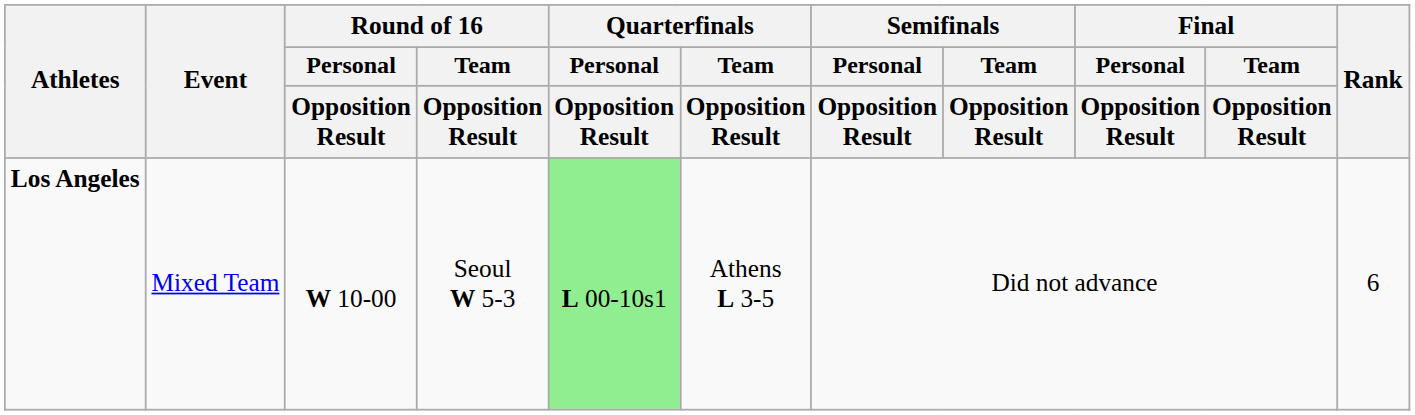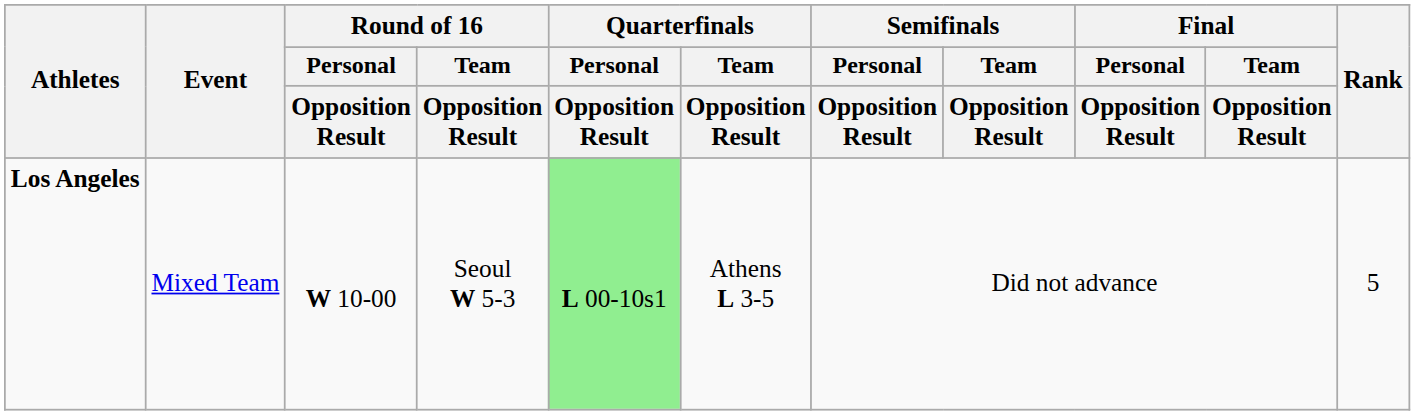 <table class="wikitable" style="font-size:90%">
 <tr>
 <th rowspan="3">Athletes</th>
 <th rowspan="3">Event</th>
 <th colspan="2">Round of 16</th>
 <th colspan="2">Quarterfinals</th>
 <th colspan="2">Semifinals</th>
 <th colspan="2">Final</th>
 <th rowspan="3">Rank</th>
 </tr>
 <tr style="font-size:95%">
 <th>Personal</th>
 <th>Team</th>
 <th>Personal</th>
 <th>Team</th>
 <th>Personal</th>
 <th>Team</th>
 <th>Personal</th>
 <th>Team</th>
 </tr>
 <tr>
 <th>Opposition<br>Result</th>
 <th>Opposition<br>Result</th>
 <th>Opposition<br>Result</th>
 <th>Opposition<br>Result</th>
 <th>Opposition<br>Result</th>
 <th>Opposition<br>Result</th>
 <th>Opposition<br>Result</th>
 <th>Opposition<br>Result</th>
 </tr>
 <tr align="center">
 <td align="left"><strong>Los Angeles</strong><br><br><br><br><br><br><br><br></td>
 <td align="left"><a href='#'>Mixed Team</a></td>
 <td><br><strong>W</strong> 10-00</td>
 <td>Seoul<br><strong>W</strong> 5-3</td>
 <td style="background: lightgreen;"><br><strong>L</strong> 00-10s1</td>
 <td>Athens<br><strong>L</strong> 3-5</td>
 <td colspan=4>Did not advance</td>
-<td>6</td>
+<td>5</td>
 </tr>
 </table>
